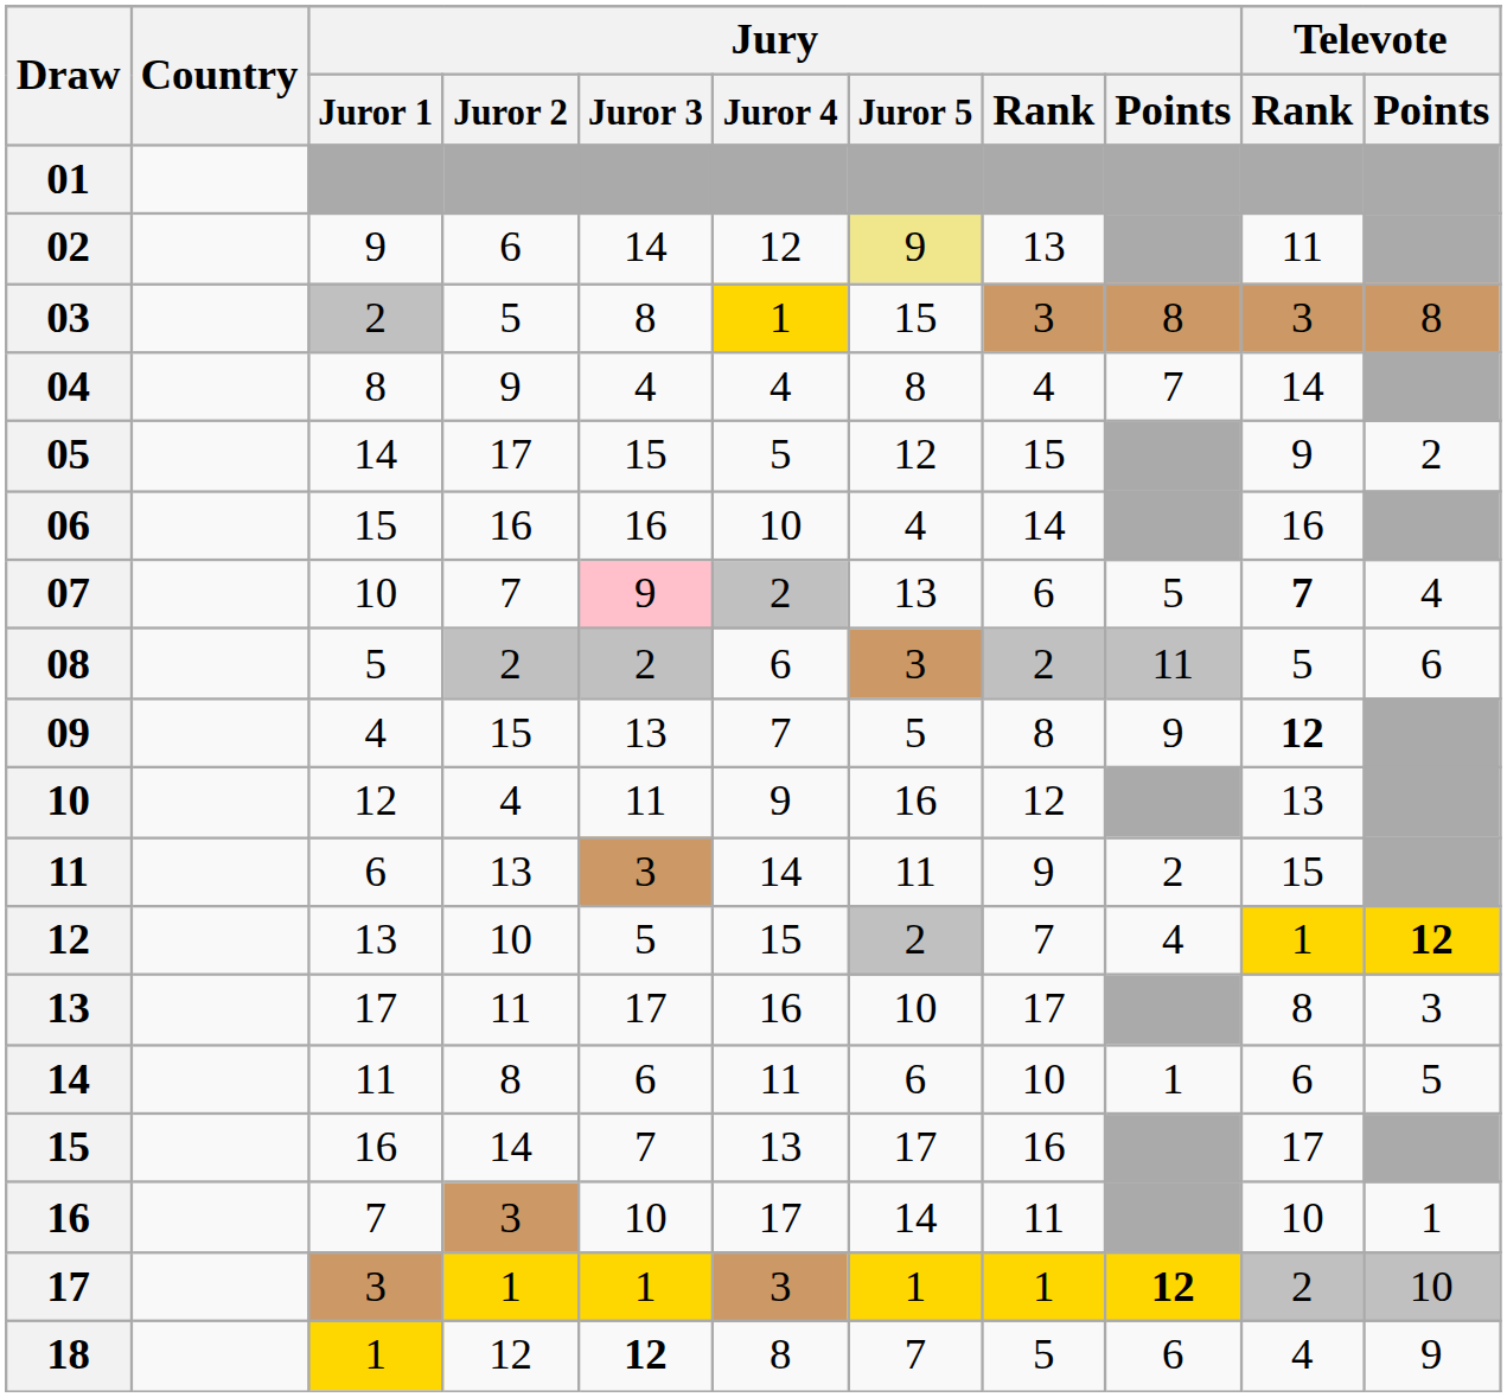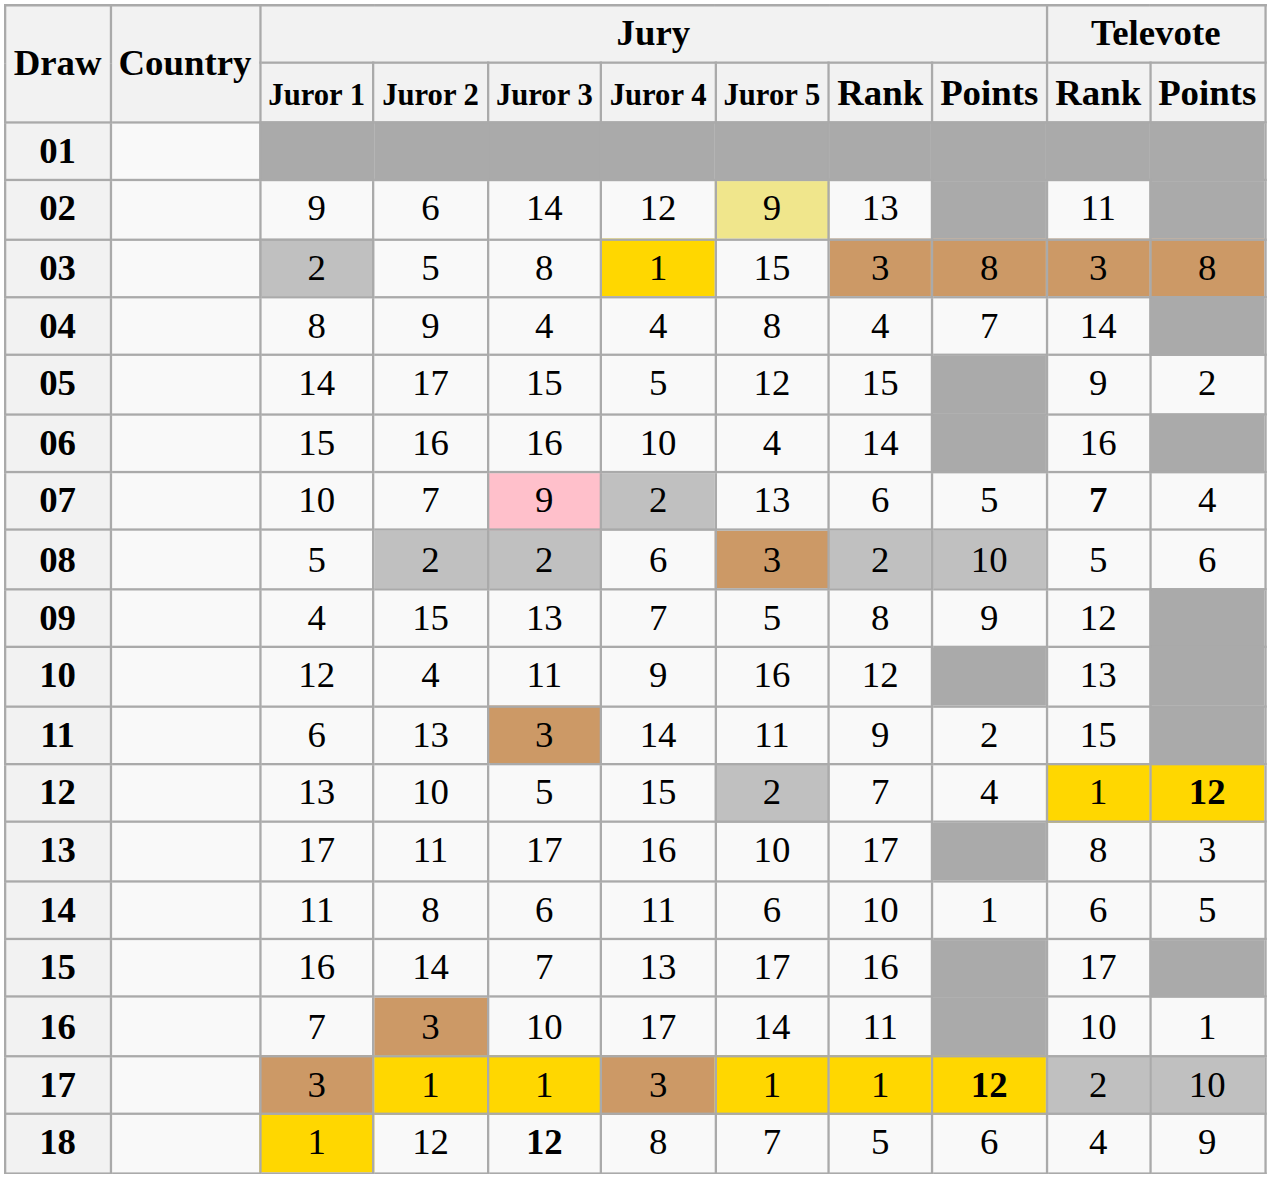 <table class="sortable wikitable collapsible plainrowheaders" style="text-align:center;">
 <tr>
 </tr>
 <tr>
 <th scope="col" rowspan="2">Draw</th>
 <th scope="col" rowspan="2">Country</th>
 <th scope="col" colspan="7">Jury</th>
 <th scope="col" colspan="2">Televote</th>
 </tr>
 <tr>
 <th scope="col"><small>Juror 1</small></th>
 <th scope="col"><small>Juror 2</small></th>
 <th scope="col"><small>Juror 3</small></th>
 <th scope="col"><small>Juror 4</small></th>
 <th scope="col"><small>Juror 5</small></th>
 <th scope="col">Rank</th>
 <th scope="col">Points</th>
 <th scope="col">Rank</th>
 <th scope="col">Points</th>
 </tr>
 <tr class="sortbottom">
 <th scope="row" style="text-align:center;">01</th>
 <td style="text-align:left;"></td>
 <td style="background:#AAAAAA;"></td>
 <td style="background:#AAAAAA;"></td>
 <td style="background:#AAAAAA;"></td>
 <td style="background:#AAAAAA;"></td>
 <td style="background:#AAAAAA;"></td>
 <td style="background:#AAAAAA;"></td>
 <td style="background:#AAAAAA;"></td>
 <td style="background:#AAAAAA;"></td>
 <td style="background:#AAAAAA;"></td>
 </tr>
 <tr>
 <th scope="row" style="text-align:center;">02</th>
 <td style="text-align:left;"></td>
 <td>9</td>
 <td>6</td>
 <td>14</td>
 <td>12</td>
 <td style="background: khaki;">9</td>
 <td>13</td>
 <td style="background:#AAAAAA;"></td>
 <td>11</td>
 <td style="background:#AAAAAA;"></td>
 </tr>
 <tr>
 <th scope="row" style="text-align:center;">03</th>
 <td style="text-align:left;"></td>
 <td style="background:silver;">2</td>
 <td>5</td>
 <td>8</td>
 <td style="background:gold;">1</td>
 <td>15</td>
 <td style="background:#CC9966;">3</td>
 <td style="background:#CC9966;">8</td>
 <td style="background:#CC9966;">3</td>
 <td style="background:#CC9966;">8</td>
 </tr>
 <tr>
 <th scope="row" style="text-align:center;">04</th>
 <td style="text-align:left;"></td>
 <td>8</td>
 <td>9</td>
 <td>4</td>
 <td>4</td>
 <td>8</td>
 <td>4</td>
 <td>7</td>
 <td>14</td>
 <td style="background:#AAAAAA;"></td>
 </tr>
 <tr>
 <th scope="row" style="text-align:center;">05</th>
 <td style="text-align:left;"></td>
 <td>14</td>
 <td>17</td>
 <td>15</td>
 <td>5</td>
 <td>12</td>
 <td>15</td>
 <td style="background:#AAAAAA;"></td>
 <td>9</td>
 <td>2</td>
 </tr>
 <tr>
 <th scope="row" style="text-align:center;">06</th>
 <td style="text-align:left;"></td>
 <td>15</td>
 <td>16</td>
 <td>16</td>
 <td>10</td>
 <td>4</td>
 <td>14</td>
 <td style="background:#AAAAAA;"></td>
 <td>16</td>
 <td style="background:#AAAAAA;"></td>
 </tr>
 <tr>
 <th scope="row" style="text-align:center;">07</th>
 <td style="text-align:left;"></td>
 <td>10</td>
 <td>7</td>
 <td style="background: pink;">9</td>
 <td style="background:silver;">2</td>
 <td>13</td>
 <td>6</td>
 <td>5</td>
 <td><strong>7</strong></td>
 <td>4</td>
 </tr>
 <tr>
 <th scope="row" style="text-align:center;">08</th>
 <td style="text-align:left;"></td>
 <td>5</td>
 <td style="background:silver;">2</td>
 <td style="background:silver;">2</td>
 <td>6</td>
 <td style="background:#CC9966;">3</td>
 <td style="background:silver;">2</td>
-<td style="background:silver;">11</td>
+<td style="background:silver;">10</td>
 <td>5</td>
 <td>6</td>
 </tr>
 <tr>
 <th scope="row" style="text-align:center;">09</th>
 <td style="text-align:left;"></td>
 <td>4</td>
 <td>15</td>
 <td>13</td>
 <td>7</td>
 <td>5</td>
 <td>8</td>
 <td>9</td>
-<td><strong>12</strong></td>
+<td>12</td>
 <td style="background:#AAAAAA;"></td>
 </tr>
 <tr>
 <th scope="row" style="text-align:center;">10</th>
 <td style="text-align:left;"></td>
 <td>12</td>
 <td>4</td>
 <td>11</td>
 <td>9</td>
 <td>16</td>
 <td>12</td>
 <td style="background:#AAAAAA;"></td>
 <td>13</td>
 <td style="background:#AAAAAA;"></td>
 </tr>
 <tr>
 <th scope="row" style="text-align:center;">11</th>
 <td style="text-align:left;"></td>
 <td>6</td>
 <td>13</td>
 <td style="background:#CC9966;">3</td>
 <td>14</td>
 <td>11</td>
 <td>9</td>
 <td>2</td>
 <td>15</td>
 <td style="background:#AAAAAA;"></td>
 </tr>
 <tr>
 <th scope="row" style="text-align:center;">12</th>
 <td style="text-align:left;"></td>
 <td>13</td>
 <td>10</td>
 <td>5</td>
 <td>15</td>
 <td style="background:silver;">2</td>
 <td>7</td>
 <td>4</td>
 <td style="background:gold;">1</td>
 <td style="background:gold;"><strong>12</strong></td>
 </tr>
 <tr>
 <th scope="row" style="text-align:center;">13</th>
 <td style="text-align:left;"></td>
 <td>17</td>
 <td>11</td>
 <td>17</td>
 <td>16</td>
 <td>10</td>
 <td>17</td>
 <td style="background:#AAAAAA;"></td>
 <td>8</td>
 <td>3</td>
 </tr>
 <tr>
 <th scope="row" style="text-align:center;">14</th>
 <td style="text-align:left;"></td>
 <td>11</td>
 <td>8</td>
 <td>6</td>
 <td>11</td>
 <td>6</td>
 <td>10</td>
 <td>1</td>
 <td>6</td>
 <td>5</td>
 </tr>
 <tr>
 <th scope="row" style="text-align:center;">15</th>
 <td style="text-align:left;"></td>
 <td>16</td>
 <td>14</td>
 <td>7</td>
 <td>13</td>
 <td>17</td>
 <td>16</td>
 <td style="background:#AAAAAA;"></td>
 <td>17</td>
 <td style="background:#AAAAAA;"></td>
 </tr>
 <tr>
 <th scope="row" style="text-align:center;">16</th>
 <td style="text-align:left;"></td>
 <td>7</td>
 <td style="background:#CC9966;">3</td>
 <td>10</td>
 <td>17</td>
 <td>14</td>
 <td>11</td>
 <td style="background:#AAAAAA;"></td>
 <td>10</td>
 <td>1</td>
 </tr>
 <tr>
 <th scope="row" style="text-align:center;">17</th>
 <td style="text-align:left;"></td>
 <td style="background:#CC9966;">3</td>
 <td style="background:gold;">1</td>
 <td style="background:gold;">1</td>
 <td style="background:#CC9966;">3</td>
 <td style="background:gold;">1</td>
 <td style="background:gold;">1</td>
 <td style="background:gold;"><strong>12</strong></td>
 <td style="background:silver;">2</td>
 <td style="background:silver;">10</td>
 </tr>
 <tr>
 <th scope="row" style="text-align:center;">18</th>
 <td style="text-align:left;"></td>
 <td style="background:gold;">1</td>
 <td>12</td>
 <td><strong>12</strong></td>
 <td>8</td>
 <td>7</td>
 <td>5</td>
 <td>6</td>
 <td>4</td>
 <td>9</td>
 </tr>
 </table>
